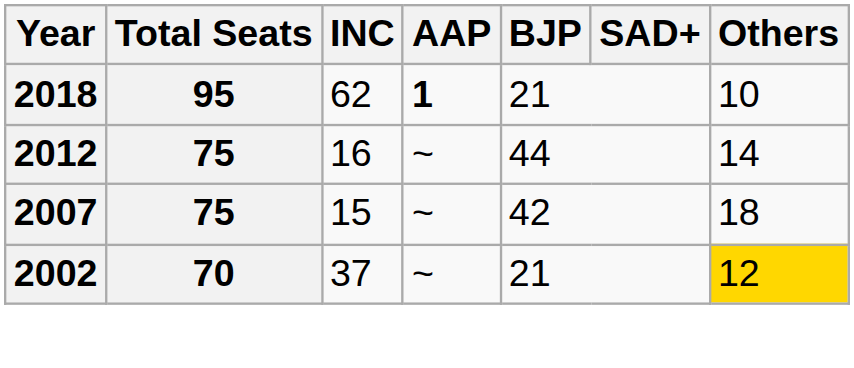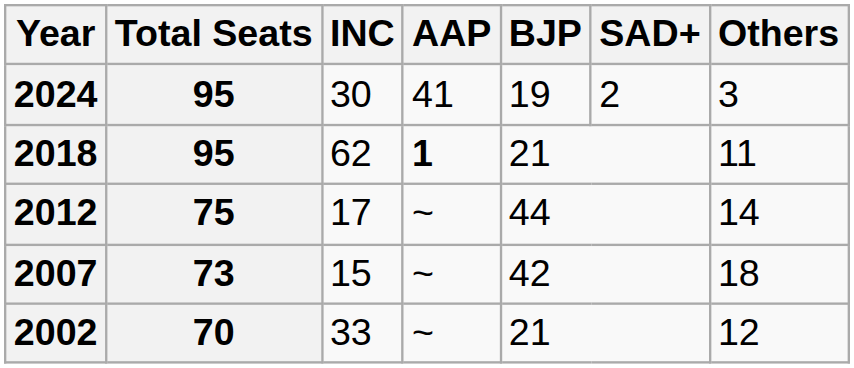 <table class="wikitable sortable">
 <tr>
 <th>Year</th>
 <th>Total Seats</th>
 <th>INC</th>
 <th>AAP</th>
 <th>BJP</th>
 <th>SAD+</th>
 <th>Others</th>
 </tr>
 <tr>
+<th>2024</th>
+<th>95</th>
+<td>30</td>
+<td>41</td>
+<td>19</td>
+<td>2</td>
+<td>3</td>
+</tr>
+<tr>
 <th>2018</th>
 <th>95</th>
 <td>62</td>
 <td><strong>1</strong></td>
 <td colspan="2">21</td>
-<td>10</td>
+<td>11</td>
 </tr>
 <tr>
 <th>2012</th>
 <th>75</th>
-<td>16</td>
+<td>17</td>
 <td>~</td>
 <td colspan="2">44</td>
 <td>14</td>
 </tr>
 <tr>
 <th>2007</th>
-<th>75</th>
+<th>73</th>
 <td>15</td>
 <td>~</td>
 <td colspan="2">42</td>
 <td>18</td>
 </tr>
 <tr>
 <th>2002</th>
 <th>70</th>
-<td>37</td>
+<td>33</td>
 <td>~</td>
 <td colspan="2">21</td>
-<td style="background: gold;">12</td>
+<td>12</td>
 </tr>
 </table>
